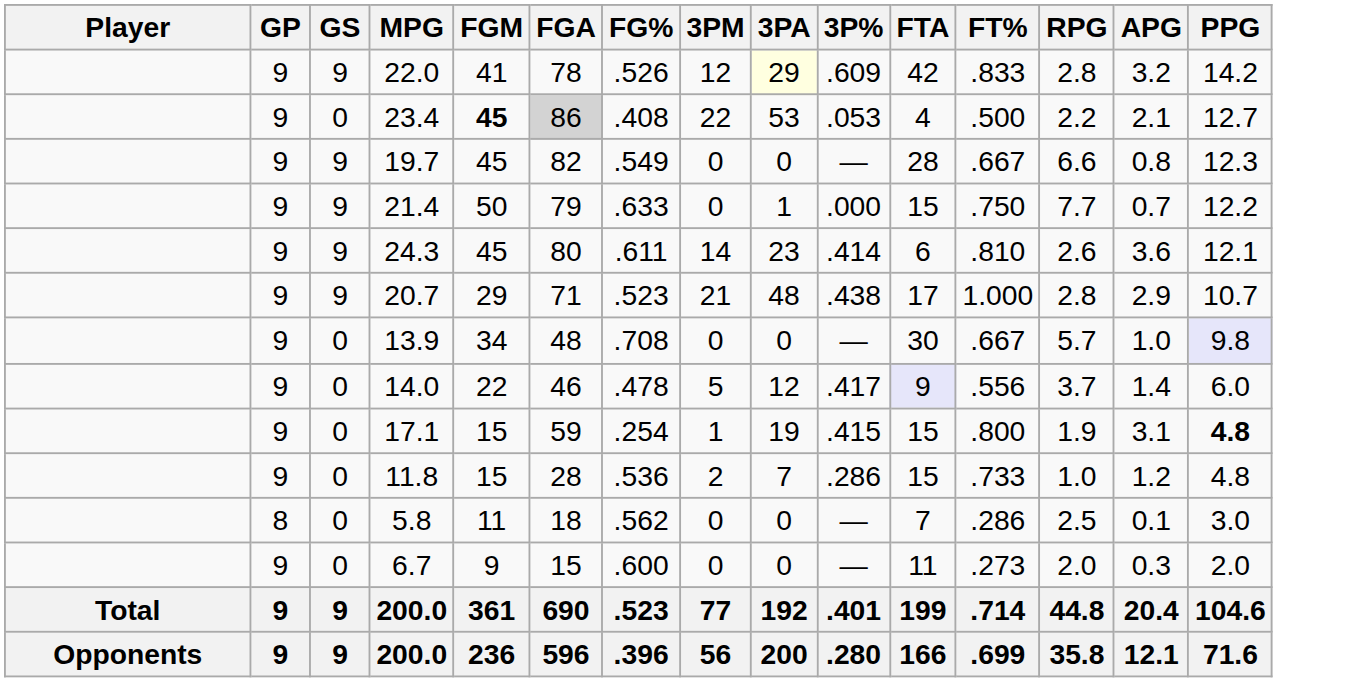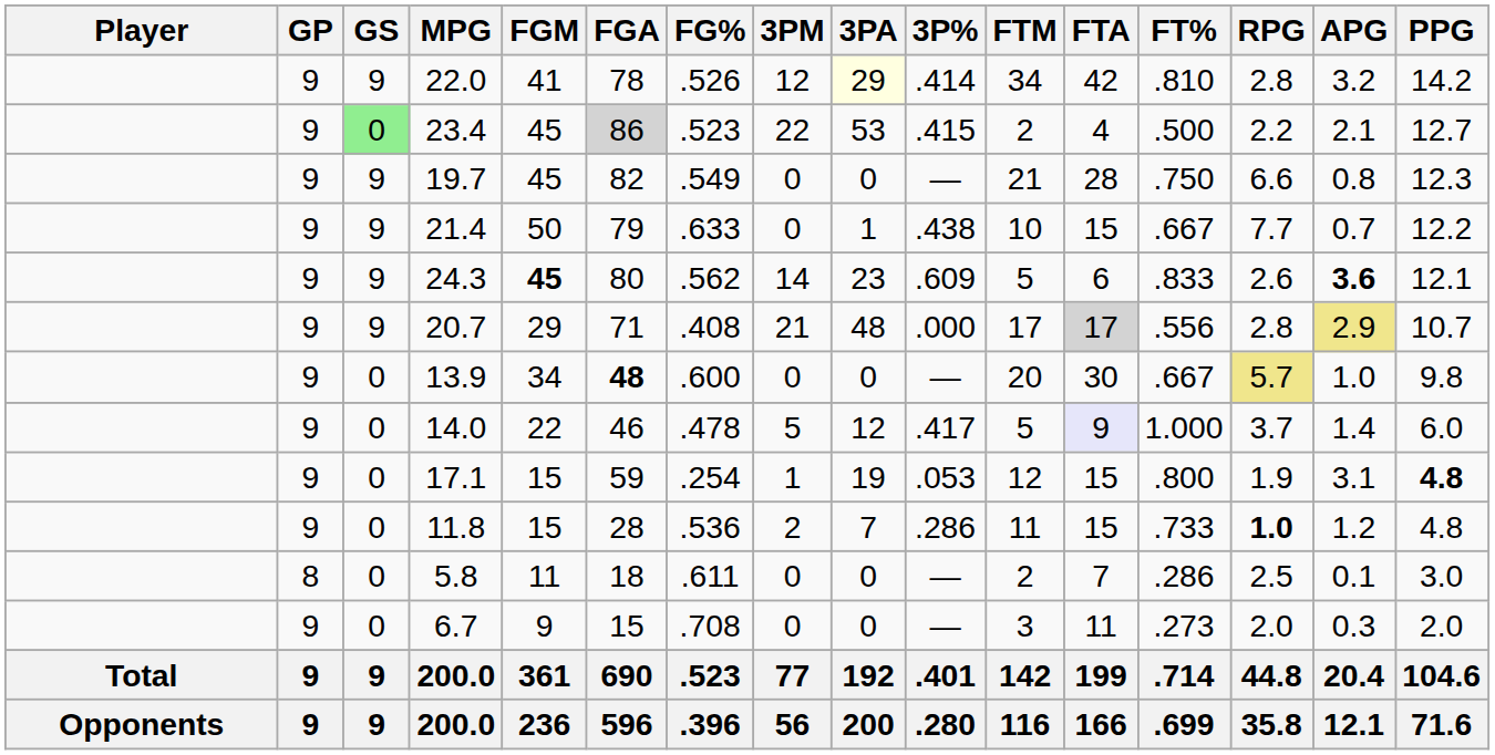 <table class="wikitable sortable" style="text-align:center; font-size:95%">
 <tr>
 <th scope="col" width="125px">Player</th>
 <th scope="col" width="25px">GP</th>
 <th scope="col" width="25px">GS</th>
 <th scope="col" width="25px">MPG</th>
 <th scope="col" width="25px">FGM</th>
 <th scope="col" width="25px">FGA</th>
 <th scope="col" width="25px">FG%</th>
 <th scope="col" width="25px">3PM</th>
 <th scope="col" width="25px">3PA</th>
 <th scope="col" width="25px">3P%</th>
+<th scope="col" width="25px">FTM</th>
 <th scope="col" width="25px">FTA</th>
 <th scope="col" width="25px">FT%</th>
 <th scope="col" width="25px">RPG</th>
 <th scope="col" width="25px">APG</th>
 <th scope="col" width="25px">PPG</th>
 </tr>
 <tr>
 <td></td>
 <td>9</td>
 <td>9</td>
 <td>22.0</td>
 <td>41</td>
 <td>78</td>
 <td>.526</td>
 <td>12</td>
 <td style="background: lightyellow;">29</td>
-<td>.609</td>
+<td>.414</td>
+<td>34</td>
 <td>42</td>
-<td>.833</td>
+<td>.810</td>
 <td>2.8</td>
 <td>3.2</td>
 <td>14.2</td>
 </tr>
 <tr>
 <td></td>
 <td>9</td>
-<td>0</td>
+<td style="background: lightgreen;">0</td>
 <td>23.4</td>
-<td><strong>45</strong></td>
+<td>45</td>
 <td style="background: lightgrey;">86</td>
-<td>.408</td>
+<td>.523</td>
 <td>22</td>
 <td>53</td>
-<td>.053</td>
+<td>.415</td>
+<td>2</td>
 <td>4</td>
 <td>.500</td>
 <td>2.2</td>
 <td>2.1</td>
 <td>12.7</td>
 </tr>
 <tr>
 <td></td>
 <td>9</td>
 <td>9</td>
 <td>19.7</td>
 <td>45</td>
 <td>82</td>
 <td>.549</td>
 <td>0</td>
 <td>0</td>
 <td>—</td>
+<td>21</td>
 <td>28</td>
-<td>.667</td>
+<td>.750</td>
 <td>6.6</td>
 <td>0.8</td>
 <td>12.3</td>
 </tr>
 <tr>
 <td></td>
 <td>9</td>
 <td>9</td>
 <td>21.4</td>
 <td>50</td>
 <td>79</td>
 <td>.633</td>
 <td>0</td>
 <td>1</td>
-<td>.000</td>
+<td>.438</td>
+<td>10</td>
 <td>15</td>
-<td>.750</td>
+<td>.667</td>
 <td>7.7</td>
 <td>0.7</td>
 <td>12.2</td>
 </tr>
 <tr>
 <td></td>
 <td>9</td>
 <td>9</td>
 <td>24.3</td>
-<td>45</td>
+<td><strong>45</strong></td>
 <td>80</td>
-<td>.611</td>
+<td>.562</td>
 <td>14</td>
 <td>23</td>
-<td>.414</td>
+<td>.609</td>
+<td>5</td>
 <td>6</td>
-<td>.810</td>
+<td>.833</td>
 <td>2.6</td>
-<td>3.6</td>
+<td><strong>3.6</strong></td>
 <td>12.1</td>
 </tr>
 <tr>
 <td></td>
 <td>9</td>
 <td>9</td>
 <td>20.7</td>
 <td>29</td>
 <td>71</td>
-<td>.523</td>
+<td>.408</td>
 <td>21</td>
 <td>48</td>
-<td>.438</td>
+<td>.000</td>
 <td>17</td>
-<td>1.000</td>
+<td style="background: lightgrey;">17</td>
+<td>.556</td>
 <td>2.8</td>
-<td>2.9</td>
+<td style="background: khaki;">2.9</td>
 <td>10.7</td>
 </tr>
 <tr>
 <td></td>
 <td>9</td>
 <td>0</td>
 <td>13.9</td>
 <td>34</td>
-<td>48</td>
-<td>.708</td>
+<td><strong>48</strong></td>
+<td>.600</td>
 <td>0</td>
 <td>0</td>
 <td>—</td>
+<td>20</td>
 <td>30</td>
 <td>.667</td>
-<td>5.7</td>
+<td style="background: khaki;">5.7</td>
 <td>1.0</td>
-<td style="background: lavender;">9.8</td>
+<td>9.8</td>
 </tr>
 <tr>
 <td></td>
 <td>9</td>
 <td>0</td>
 <td>14.0</td>
 <td>22</td>
 <td>46</td>
 <td>.478</td>
 <td>5</td>
 <td>12</td>
 <td>.417</td>
+<td>5</td>
 <td style="background: lavender;">9</td>
-<td>.556</td>
+<td>1.000</td>
 <td>3.7</td>
 <td>1.4</td>
 <td>6.0</td>
 </tr>
 <tr>
 <td></td>
 <td>9</td>
 <td>0</td>
 <td>17.1</td>
 <td>15</td>
 <td>59</td>
 <td>.254</td>
 <td>1</td>
 <td>19</td>
-<td>.415</td>
+<td>.053</td>
+<td>12</td>
 <td>15</td>
 <td>.800</td>
 <td>1.9</td>
 <td>3.1</td>
 <td><strong>4.8</strong></td>
 </tr>
 <tr>
 <td></td>
 <td>9</td>
 <td>0</td>
 <td>11.8</td>
 <td>15</td>
 <td>28</td>
 <td>.536</td>
 <td>2</td>
 <td>7</td>
 <td>.286</td>
+<td>11</td>
 <td>15</td>
 <td>.733</td>
-<td>1.0</td>
+<td><strong>1.0</strong></td>
 <td>1.2</td>
 <td>4.8</td>
 </tr>
 <tr>
 <td></td>
 <td>8</td>
 <td>0</td>
 <td>5.8</td>
 <td>11</td>
 <td>18</td>
-<td>.562</td>
+<td>.611</td>
 <td>0</td>
 <td>0</td>
 <td>—</td>
+<td>2</td>
 <td>7</td>
 <td>.286</td>
 <td>2.5</td>
 <td>0.1</td>
 <td>3.0</td>
 </tr>
 <tr>
 <td></td>
 <td>9</td>
 <td>0</td>
 <td>6.7</td>
 <td>9</td>
 <td>15</td>
-<td>.600</td>
+<td>.708</td>
 <td>0</td>
 <td>0</td>
 <td>—</td>
+<td>3</td>
 <td>11</td>
 <td>.273</td>
 <td>2.0</td>
 <td>0.3</td>
 <td>2.0</td>
 </tr>
 <tr class="sortbottom">
 <th>Total</th>
 <th>9</th>
 <th>9</th>
 <th>200.0</th>
 <th>361</th>
 <th>690</th>
 <th>.523</th>
 <th>77</th>
 <th>192</th>
 <th>.401</th>
+<th>142</th>
 <th>199</th>
 <th>.714</th>
 <th>44.8</th>
 <th>20.4</th>
 <th>104.6</th>
 </tr>
 <tr>
 <th>Opponents</th>
 <th>9</th>
 <th>9</th>
 <th>200.0</th>
 <th>236</th>
 <th>596</th>
 <th>.396</th>
 <th>56</th>
 <th>200</th>
 <th>.280</th>
+<th>116</th>
 <th>166</th>
 <th>.699</th>
 <th>35.8</th>
 <th>12.1</th>
 <th>71.6</th>
 </tr>
 </table>
